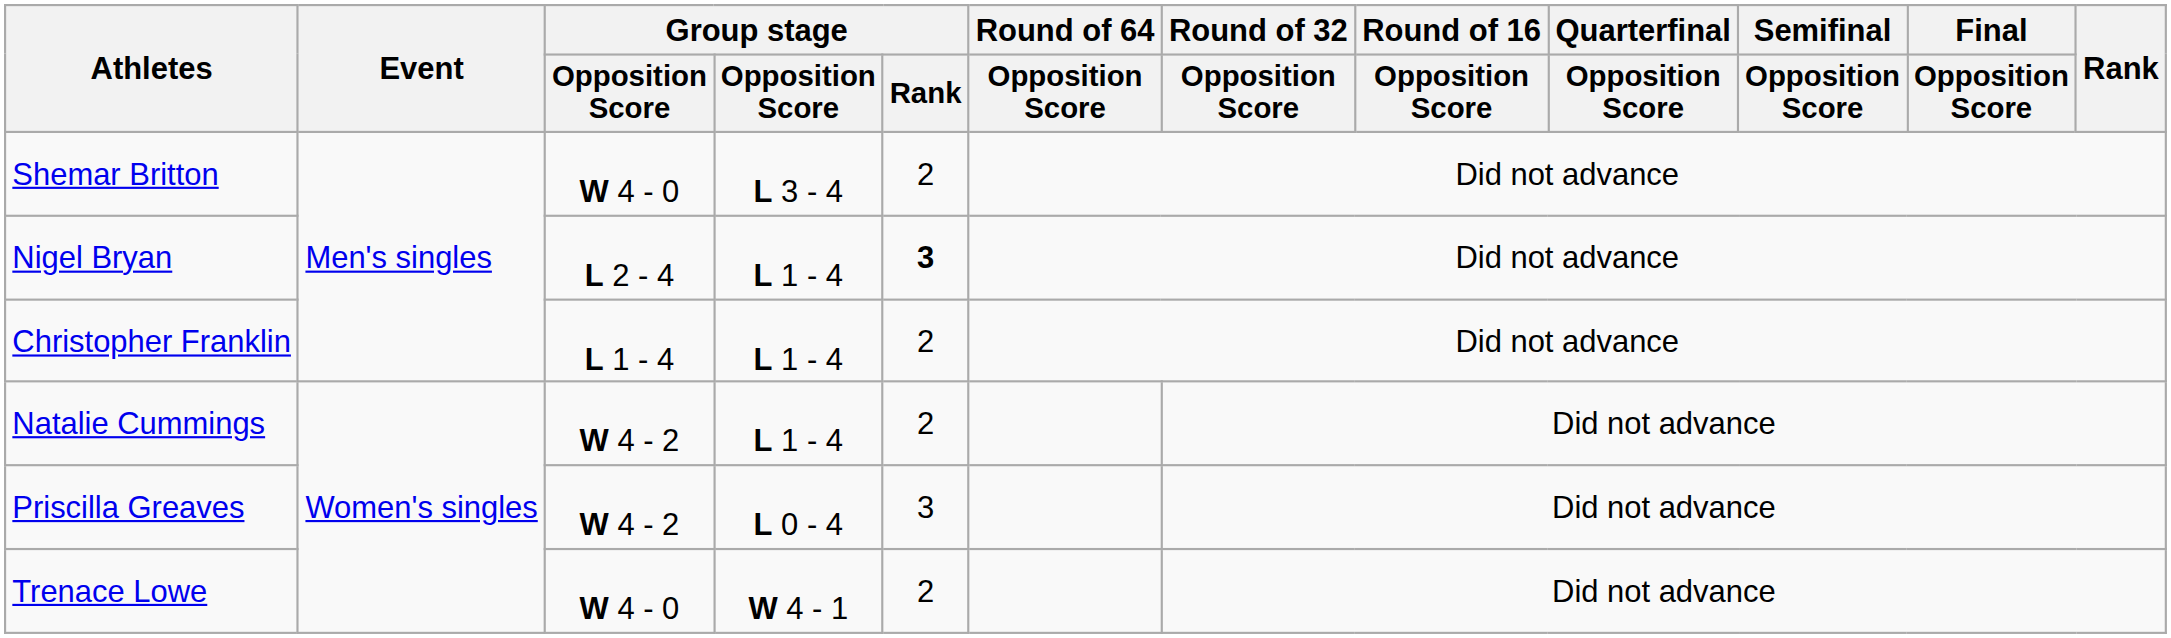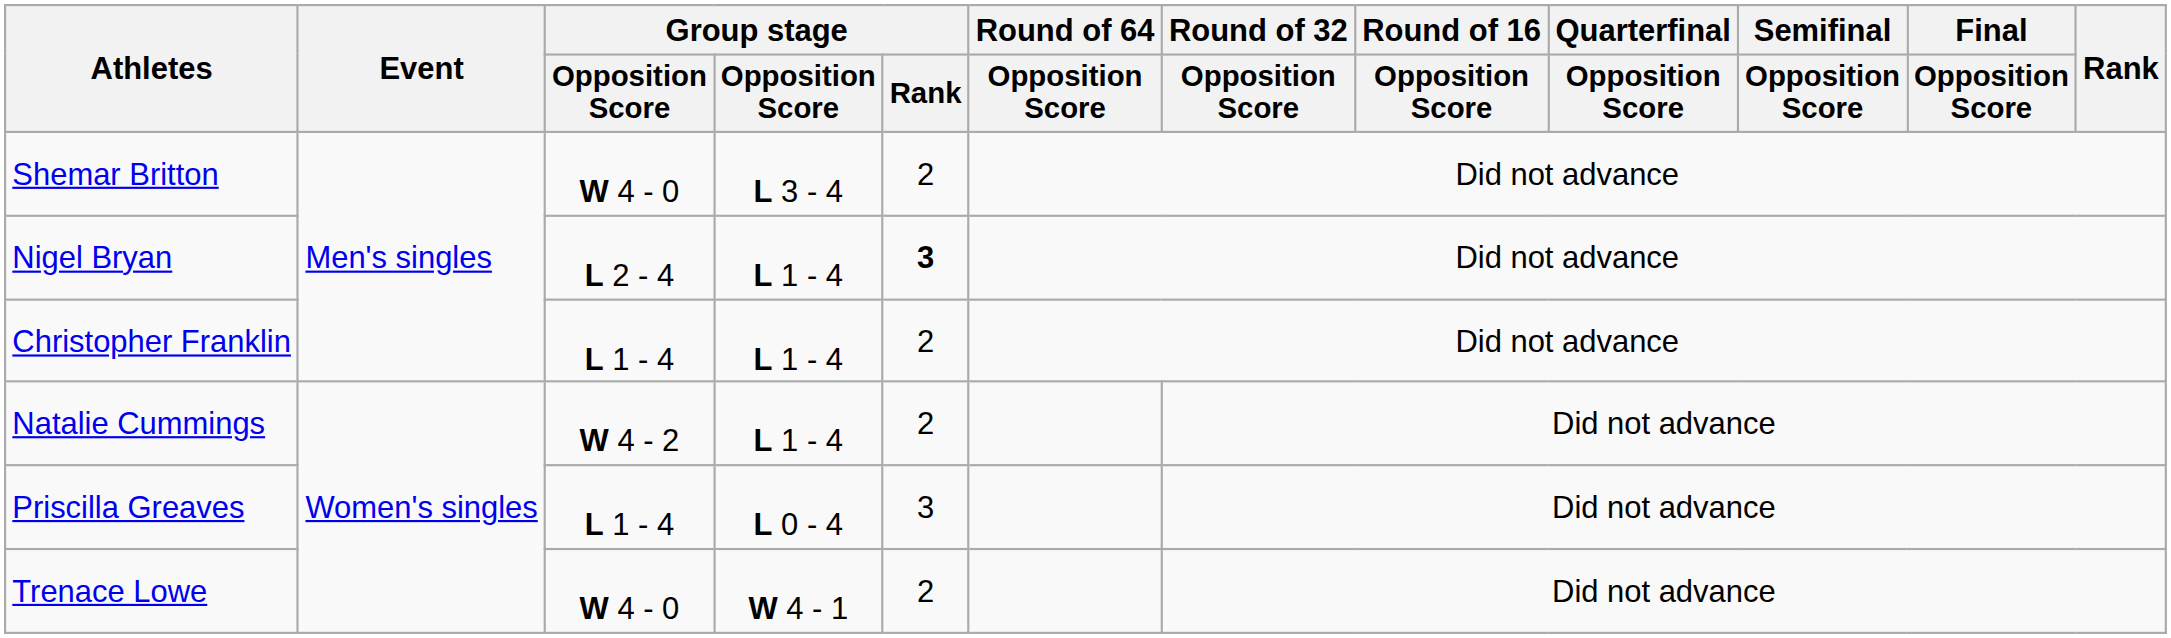 <table class="wikitable" style="font-size:90%">
 <tr>
 <th rowspan=2>Athletes</th>
 <th rowspan=2>Event</th>
 <th colspan=3>Group stage</th>
 <th>Round of 64</th>
 <th>Round of 32</th>
 <th>Round of 16</th>
 <th>Quarterfinal</th>
 <th>Semifinal</th>
 <th>Final</th>
 <th rowspan=2>Rank</th>
 </tr>
 <tr style="font-size:95%">
 <th>Opposition<br>Score</th>
 <th>Opposition<br>Score</th>
 <th>Rank</th>
 <th>Opposition<br>Score</th>
 <th>Opposition<br>Score</th>
 <th>Opposition<br>Score</th>
 <th>Opposition<br>Score</th>
 <th>Opposition<br>Score</th>
 <th>Opposition<br>Score</th>
 </tr>
 <tr align=center>
 <td align=left><a href='#'>Shemar Britton</a></td>
 <td align=left rowspan=3><a href='#'>Men's singles</a></td>
 <td><br><strong>W</strong> 4 - 0</td>
 <td><br><strong>L</strong> 3 - 4</td>
 <td>2</td>
 <td colspan=7>Did not advance</td>
 </tr>
 <tr align=center>
 <td align=left><a href='#'>Nigel Bryan</a></td>
 <td><br><strong>L</strong> 2 - 4</td>
 <td><br><strong>L</strong> 1 - 4</td>
 <td><strong>3</strong></td>
 <td colspan=7>Did not advance</td>
 </tr>
 <tr align=center>
 <td align=left><a href='#'>Christopher Franklin</a></td>
 <td><br><strong>L</strong> 1 - 4</td>
 <td><br><strong>L</strong> 1 - 4</td>
 <td>2</td>
 <td colspan=7>Did not advance</td>
 </tr>
 <tr align=center>
 <td align=left><a href='#'>Natalie Cummings</a></td>
 <td align=left rowspan=3><a href='#'>Women's singles</a></td>
 <td><br><strong>W</strong> 4 - 2</td>
 <td><br><strong>L</strong> 1 - 4</td>
 <td>2</td>
 <td></td>
 <td colspan=6>Did not advance</td>
 </tr>
 <tr align=center>
 <td align=left><a href='#'>Priscilla Greaves</a></td>
-<td><br><strong>W</strong> 4 - 2</td>
+<td><br><strong>L</strong> 1 - 4</td>
 <td><br><strong>L</strong> 0 - 4</td>
 <td>3</td>
 <td></td>
 <td colspan=6>Did not advance</td>
 </tr>
 <tr align=center>
 <td align=left><a href='#'>Trenace Lowe</a></td>
 <td><br><strong>W</strong> 4 - 0</td>
 <td><br><strong>W</strong> 4 - 1</td>
 <td>2</td>
 <td></td>
 <td colspan=6>Did not advance</td>
 </tr>
 </table>
